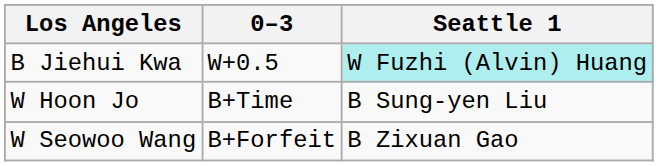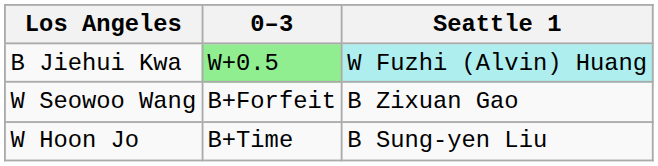 <table class="wikitable">
 <tr>
 <th>Los Angeles</th>
 <th>0–3</th>
 <th>Seattle 1</th>
 </tr>
 <tr>
 <td>B Jiehui Kwa</td>
-<td>W+0.5</td>
+<td style="background: lightgreen;">W+0.5</td>
 <td style="background: paleturquoise;">W Fuzhi (Alvin) Huang</td>
+</tr>
+<tr>
+<td>W Seowoo Wang</td>
+<td>B+Forfeit</td>
+<td>B Zixuan Gao</td>
 </tr>
 <tr>
 <td>W Hoon Jo</td>
 <td>B+Time</td>
 <td>B Sung-yen Liu</td>
 </tr>
-<tr>
-<td>W Seowoo Wang</td>
-<td>B+Forfeit</td>
-<td>B Zixuan Gao</td>
-</tr>
 </table>
